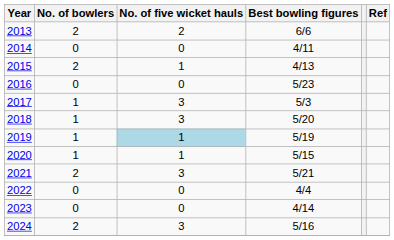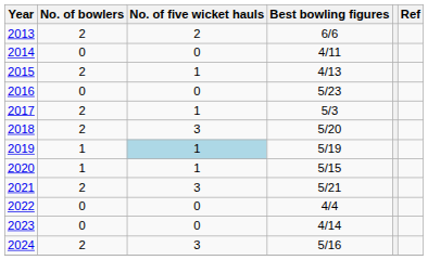 <table class="wikitable plainrowheaders sortable" style="text-align:center">
 <tr>
 <th>Year</th>
 <th>No. of bowlers</th>
 <th>No. of five wicket hauls</th>
 <th>Best bowling figures</th>
 <th></th>
 <th>Ref</th>
 </tr>
 <tr>
 <td><a href='#'>2013</a></td>
 <td>2</td>
 <td>2</td>
 <td>6/6</td>
 <th scope="row"></th>
 <td></td>
 </tr>
 <tr>
 <td><a href='#'>2014</a></td>
 <td>0</td>
 <td>0</td>
 <td>4/11</td>
 <th scope="row"></th>
 <td></td>
 </tr>
 <tr>
 <td><a href='#'>2015</a></td>
 <td>2</td>
 <td>1</td>
 <td>4/13</td>
 <th scope="row"></th>
 <td></td>
 </tr>
 <tr>
 <td><a href='#'>2016</a></td>
 <td>0</td>
 <td>0</td>
 <td>5/23</td>
 <th scope="row"></th>
 <td></td>
 </tr>
 <tr>
 <td><a href='#'>2017</a></td>
+<td>2</td>
 <td>1</td>
-<td>3</td>
 <td>5/3</td>
 <th scope="row"></th>
 <td></td>
 </tr>
 <tr>
 <td><a href='#'>2018</a></td>
-<td>1</td>
+<td>2</td>
 <td>3</td>
 <td>5/20</td>
 <th scope="row"></th>
 <td></td>
 </tr>
 <tr>
 <td><a href='#'>2019</a></td>
 <td>1</td>
 <td style="background: lightblue;">1</td>
 <td>5/19</td>
 <th scope="row"></th>
 <td></td>
 </tr>
 <tr>
 <td><a href='#'>2020</a></td>
 <td>1</td>
 <td>1</td>
 <td>5/15</td>
 <th scope="row"></th>
 <td></td>
 </tr>
 <tr>
 <td><a href='#'>2021</a></td>
 <td>2</td>
 <td>3</td>
 <td>5/21</td>
 <th scope="row"></th>
 <td></td>
 </tr>
 <tr>
 <td><a href='#'>2022</a></td>
 <td>0</td>
 <td>0</td>
 <td>4/4</td>
 <th scope="row"></th>
 <td></td>
 </tr>
 <tr>
 <td><a href='#'>2023</a></td>
 <td>0</td>
 <td>0</td>
 <td>4/14</td>
 <th scope="row"></th>
 <td></td>
 </tr>
 <tr>
 <td><a href='#'>2024</a></td>
 <td>2</td>
 <td>3</td>
 <td>5/16</td>
 <th scope="row"></th>
 <td></td>
 </tr>
 <tr>
 </tr>
 </table>
